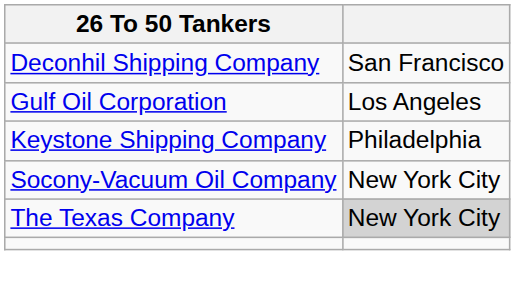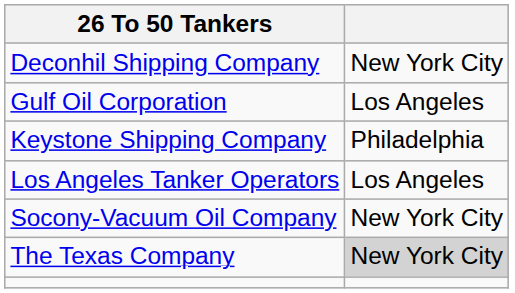 <table class="wikitable">
 <tr>
 <th>26 To 50 Tankers</th>
 <th></th>
 </tr>
 <tr>
 <td><a href='#'>Deconhil Shipping Company</a></td>
-<td>San Francisco</td>
+<td>New York City</td>
 </tr>
 <tr>
 <td><a href='#'>Gulf Oil Corporation</a></td>
 <td>Los Angeles</td>
 </tr>
 <tr>
 <td><a href='#'>Keystone Shipping Company</a></td>
 <td>Philadelphia</td>
+</tr>
+<tr>
+<td><a href='#'>Los Angeles Tanker Operators</a></td>
+<td>Los Angeles</td>
 </tr>
 <tr>
 <td><a href='#'>Socony-Vacuum Oil Company</a></td>
 <td>New York City</td>
 </tr>
 <tr>
 <td><a href='#'>The Texas Company</a></td>
 <td style="background: lightgrey;">New York City</td>
 </tr>
 <tr>
 <td></td>
 </tr>
 </table>
